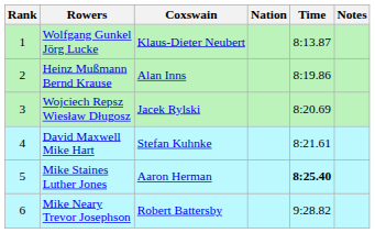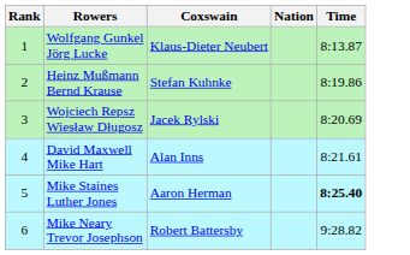 <table class="wikitable sortable" style="text-align:center">
 <tr>
 <th>Rank</th>
 <th>Rowers</th>
 <th>Coxswain</th>
 <th>Nation</th>
 <th>Time</th>
-<th>Notes</th>
 </tr>
 <tr bgcolor=bbf3bb>
 <td>1</td>
 <td align=left><a href='#'>Wolfgang Gunkel</a><br><a href='#'>Jörg Lucke</a></td>
 <td align=left><a href='#'>Klaus-Dieter Neubert</a></td>
 <td align=left></td>
 <td>8:13.87</td>
-<td></td>
 </tr>
 <tr bgcolor=bbf3bb>
 <td>2</td>
 <td align=left><a href='#'>Heinz Mußmann</a><br><a href='#'>Bernd Krause</a></td>
-<td align=left><a href='#'>Alan Inns</a></td>
+<td align=left><a href='#'>Stefan Kuhnke</a></td>
 <td align=left></td>
 <td>8:19.86</td>
-<td></td>
 </tr>
 <tr bgcolor=bbf3bb>
 <td>3</td>
 <td align=left><a href='#'>Wojciech Repsz</a><br><a href='#'>Wiesław Długosz</a></td>
 <td align=left><a href='#'>Jacek Rylski</a></td>
 <td align=left></td>
 <td>8:20.69</td>
-<td></td>
 </tr>
 <tr bgcolor=bbf9ff>
 <td>4</td>
 <td align=left><a href='#'>David Maxwell</a><br><a href='#'>Mike Hart</a></td>
-<td align=left><a href='#'>Stefan Kuhnke</a></td>
+<td align=left><a href='#'>Alan Inns</a></td>
 <td align=left></td>
 <td>8:21.61</td>
-<td></td>
 </tr>
 <tr bgcolor=bbf9ff>
 <td>5</td>
 <td align=left><a href='#'>Mike Staines</a><br><a href='#'>Luther Jones</a></td>
 <td align=left><a href='#'>Aaron Herman</a></td>
 <td align=left></td>
 <td><strong>8:25.40</strong></td>
-<td></td>
 </tr>
 <tr bgcolor=bbf9ff>
 <td>6</td>
 <td align=left><a href='#'>Mike Neary</a><br><a href='#'>Trevor Josephson</a></td>
 <td align=left><a href='#'>Robert Battersby</a></td>
 <td align=left></td>
 <td>9:28.82</td>
-<td></td>
 </tr>
 </table>
